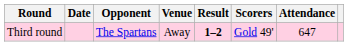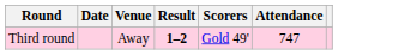 <table class="wikitable" style="text-align:center;">
 <tr>
 <th>Round</th>
 <th>Date</th>
-<th>Opponent</th>
 <th>Venue</th>
 <th>Result</th>
 <th>Scorers</th>
 <th>Attendance</th>
 <th></th>
 </tr>
 <tr style="background-color: #ffd0e3;">
 <td>Third round</td>
 <td></td>
-<td><a href='#'>The Spartans</a></td>
 <td>Away</td>
 <td><strong>1–2</strong></td>
 <td><a href='#'>Gold</a> 49'</td>
-<td>647</td>
+<td>747</td>
 <td></td>
 </tr>
 </table>
